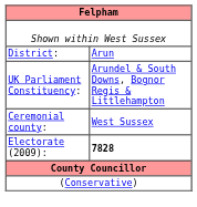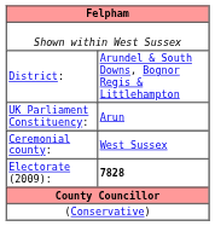 <table class="vcard" border=1 cellpadding=2 cellspacing=0 align=right width=260 style=margin-left:0.5em;>
 <tr>
 <th class="fn org" colspan=2 align=center bgcolor="#ff9999"><strong>Felpham</strong></th>
 </tr>
 <tr>
 <td colspan=2 align=center><br><em>Shown within West Sussex</em></td>
 </tr>
 <tr class="note">
 <td width="45%"><a href='#'>District</a>:</td>
-<td><a href='#'>Arun</a></td>
+<td><a href='#'>Arundel & South Downs</a>, <a href='#'>Bognor Regis & Littlehampton</a></td>
 </tr>
 <tr class="note">
 <td><a href='#'>UK Parliament Constituency</a>:</td>
-<td><a href='#'>Arundel & South Downs</a>, <a href='#'>Bognor Regis & Littlehampton</a></td>
+<td><a href='#'>Arun</a></td>
 </tr>
 <tr class="note">
 <td><a href='#'>Ceremonial county</a>:</td>
 <td><a href='#'>West Sussex</a></td>
 </tr>
 <tr class="note">
 <td><a href='#'>Electorate</a> (2009):</td>
 <td><strong>7828</strong></td>
 </tr>
 <tr>
 <th colspan=2 align=center bgcolor="#ff9999">County Councillor</th>
 </tr>
 <tr>
 <td colspan=2 align=center> (<a href='#'>Conservative</a>)</td>
 </tr>
 </table>
